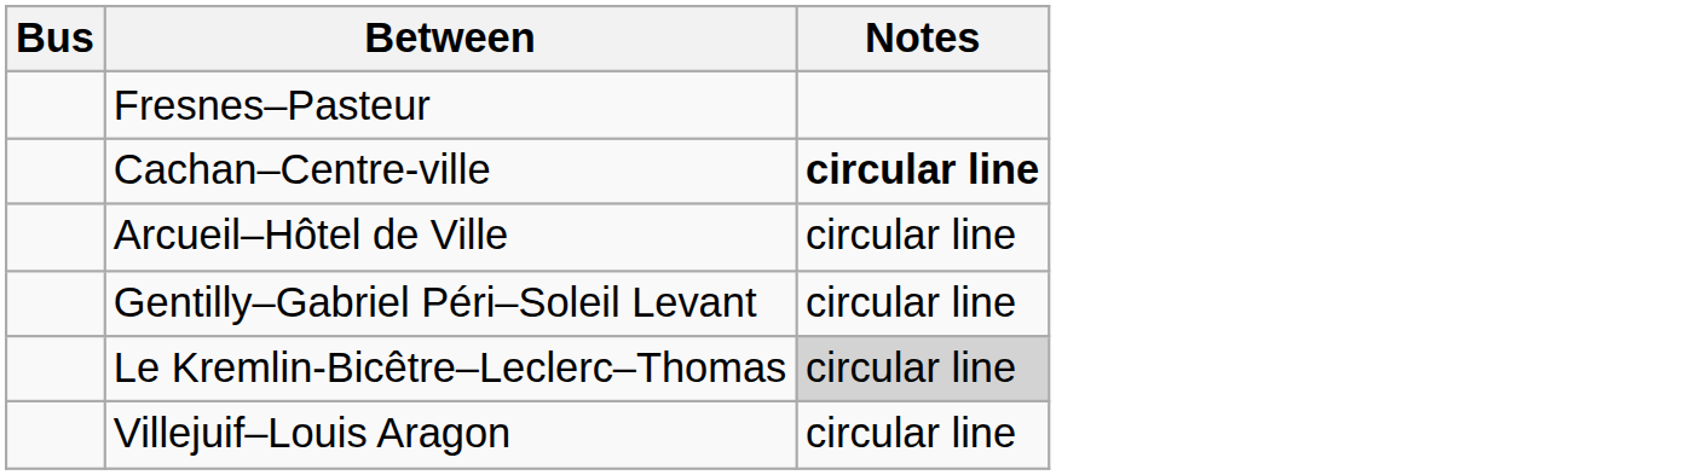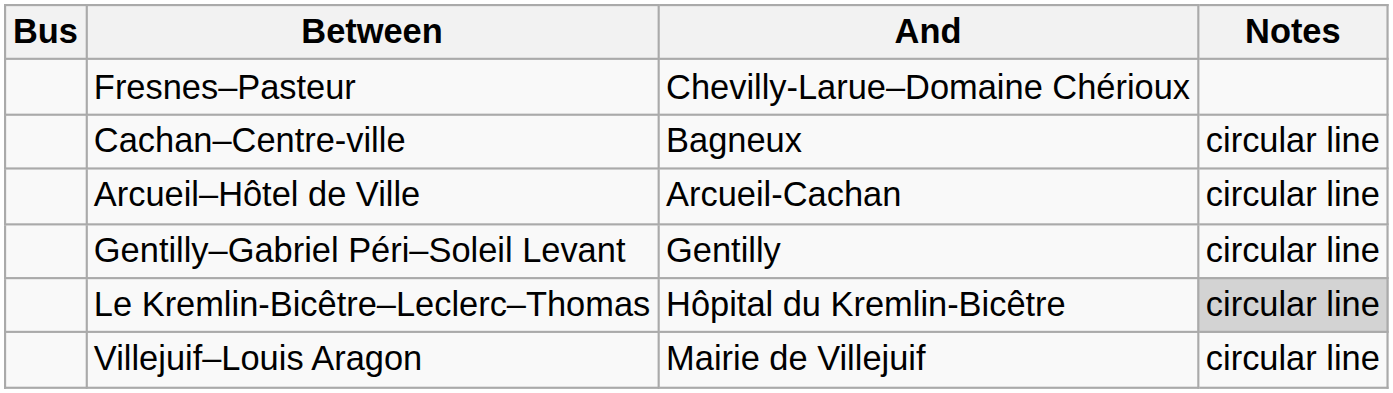 <table class="wikitable">
 <tr>
 <th>Bus</th>
 <th>Between</th>
+<th>And</th>
 <th>Notes</th>
 </tr>
 <tr>
 <td></td>
 <td>Fresnes–Pasteur</td>
+<td>Chevilly-Larue–Domaine Chérioux</td>
 <td></td>
 </tr>
 <tr>
 <td></td>
 <td>Cachan–Centre-ville</td>
-<td><strong>circular line</strong></td>
+<td>Bagneux </td>
+<td>circular line</td>
 </tr>
 <tr>
 <td></td>
 <td>Arcueil–Hôtel de Ville</td>
+<td>Arcueil-Cachan </td>
 <td>circular line</td>
 </tr>
 <tr>
 <td></td>
 <td>Gentilly–Gabriel Péri–Soleil Levant</td>
+<td>Gentilly </td>
 <td>circular line</td>
 </tr>
 <tr>
 <td></td>
 <td>Le Kremlin-Bicêtre–Leclerc–Thomas</td>
+<td>Hôpital du Kremlin-Bicêtre</td>
 <td style="background: lightgrey;">circular line</td>
 </tr>
 <tr>
 <td></td>
 <td>Villejuif–Louis Aragon  </td>
+<td>Mairie de Villejuif</td>
 <td>circular line</td>
 </tr>
 </table>
